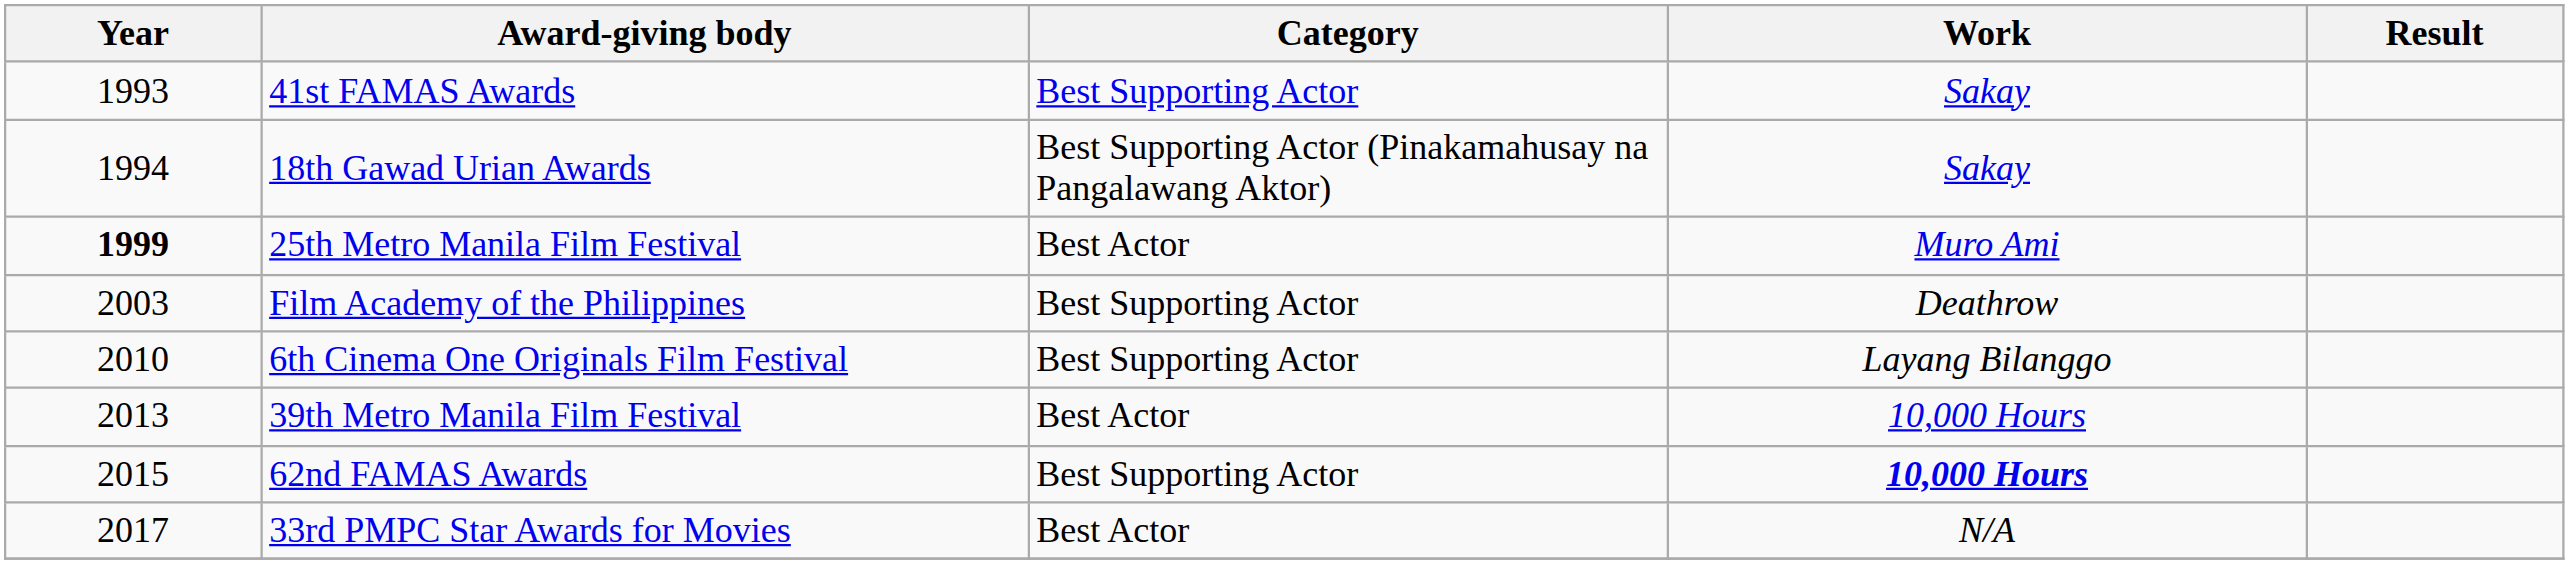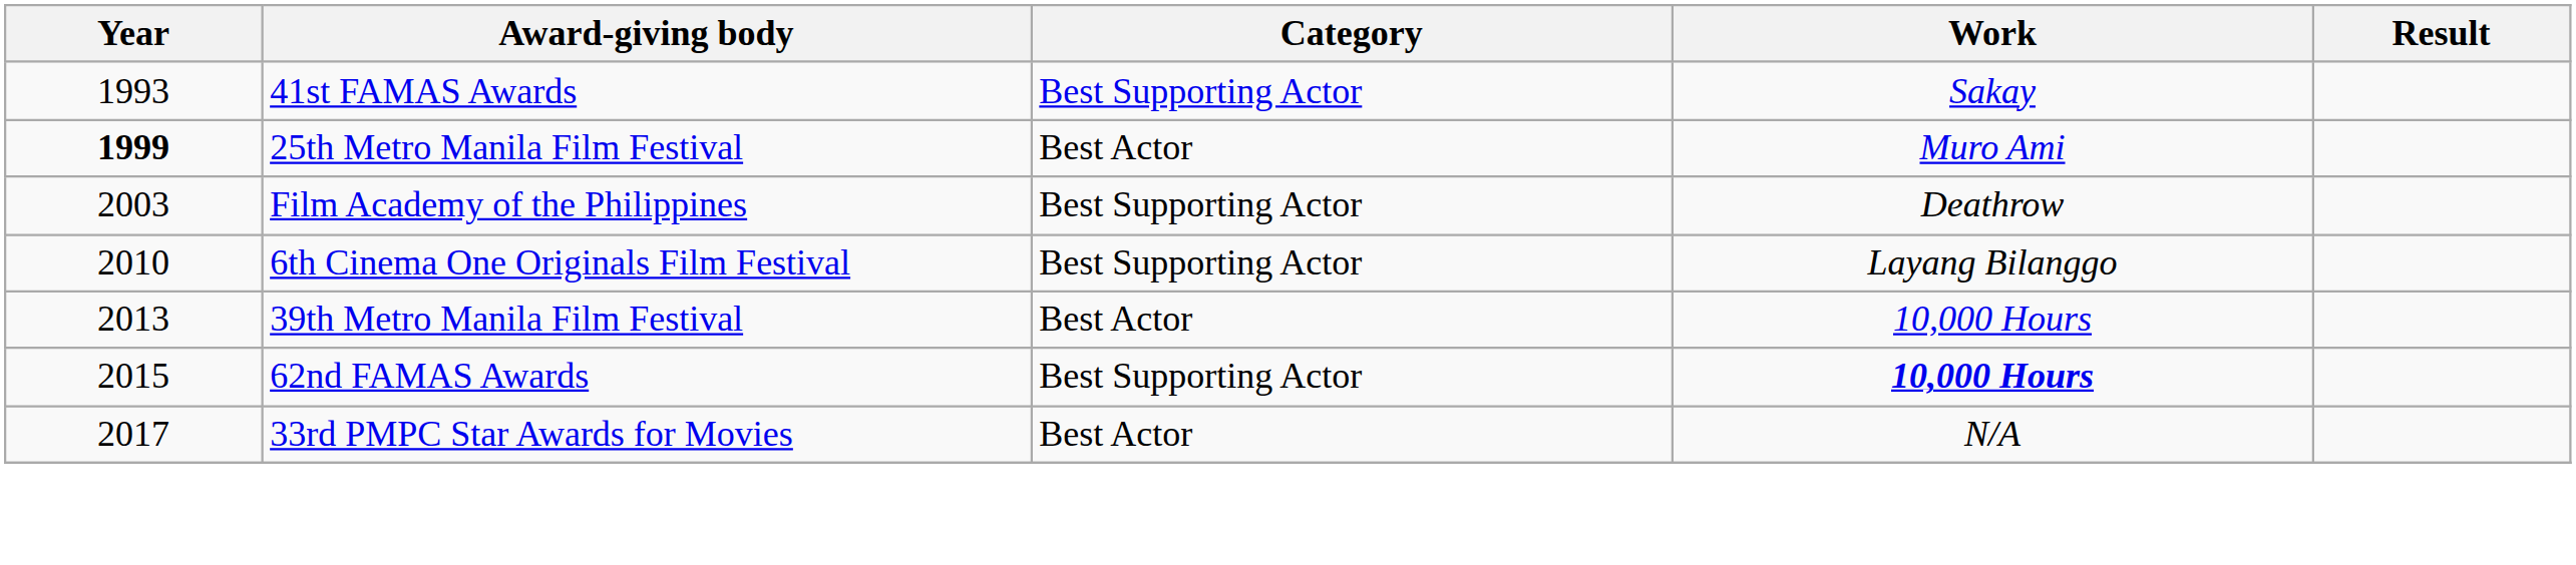 <table | width="90%" class="wikitable">
 <tr>
 <th width="10%">Year</th>
 <th width="30%">Award-giving body</th>
 <th width="25%">Category</th>
 <th width="25%">Work</th>
 <th width="10%">Result</th>
 </tr>
 <tr>
 <td align="center">1993</td>
 <td align="left"><a href='#'>41st FAMAS Awards</a></td>
 <td align="left" rowspan=1><a href='#'>Best Supporting Actor</a></td>
-<td align="center"><em><a href='#'>Sakay</a></em></td>
-<td></td>
-</tr>
-<tr>
-<td align="center">1994</td>
-<td align="left"><a href='#'>18th Gawad Urian Awards</a></td>
-<td align="left">Best Supporting Actor (Pinakamahusay na Pangalawang Aktor)</td>
 <td align="center"><em><a href='#'>Sakay</a></em></td>
 <td></td>
 </tr>
 <tr>
 <td align="center"><strong>1999</strong></td>
 <td align="left"><a href='#'>25th Metro Manila Film Festival</a></td>
 <td align="left">Best Actor</td>
 <td align="center"><em><a href='#'>Muro Ami</a></em></td>
 <td></td>
 </tr>
 <tr>
 <td align="center">2003</td>
 <td align="left"><a href='#'>Film Academy of the Philippines</a></td>
 <td align="left">Best Supporting Actor</td>
 <td align="center"><em>Deathrow</em></td>
 <td></td>
 </tr>
 <tr>
 <td align="center">2010</td>
 <td align="left"><a href='#'>6th Cinema One Originals Film Festival</a></td>
 <td align="left" rowspan=1>Best Supporting Actor</td>
 <td align="center"><em>Layang Bilanggo</em></td>
 <td></td>
 </tr>
 <tr>
 <td align="center">2013</td>
 <td align="left"><a href='#'>39th Metro Manila Film Festival</a></td>
 <td align="left">Best Actor</td>
 <td align="center"><em><a href='#'>10,000 Hours</a></em></td>
 <td></td>
 </tr>
 <tr>
 <td align="center">2015</td>
 <td align="left"><a href='#'>62nd FAMAS Awards</a></td>
 <td align="left" rowspan=1>Best Supporting Actor</td>
 <td align="center"><strong><em><a href='#'>10,000 Hours</a></em></strong></td>
 <td></td>
 </tr>
 <tr>
 <td align="center">2017</td>
 <td align="left"><a href='#'>33rd PMPC Star Awards for Movies</a></td>
 <td align="left">Best Actor</td>
 <td align="center"><em>N/A</em></td>
 <td></td>
 </tr>
 <tr>
 </tr>
 </table>
